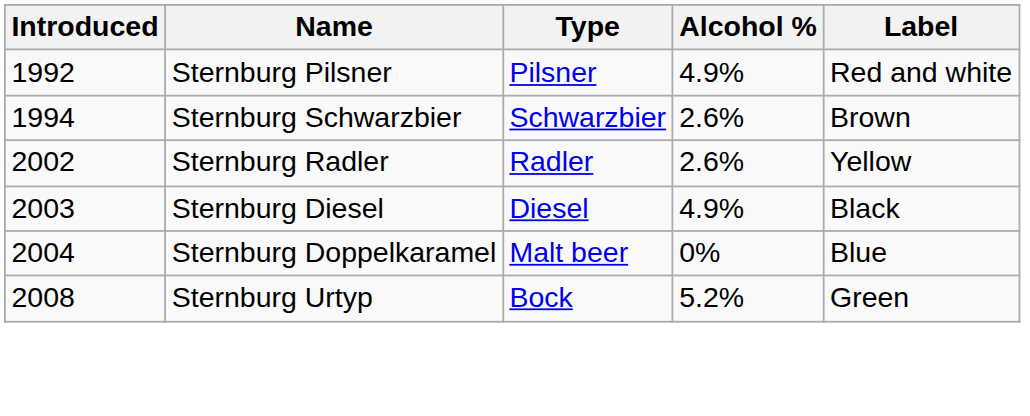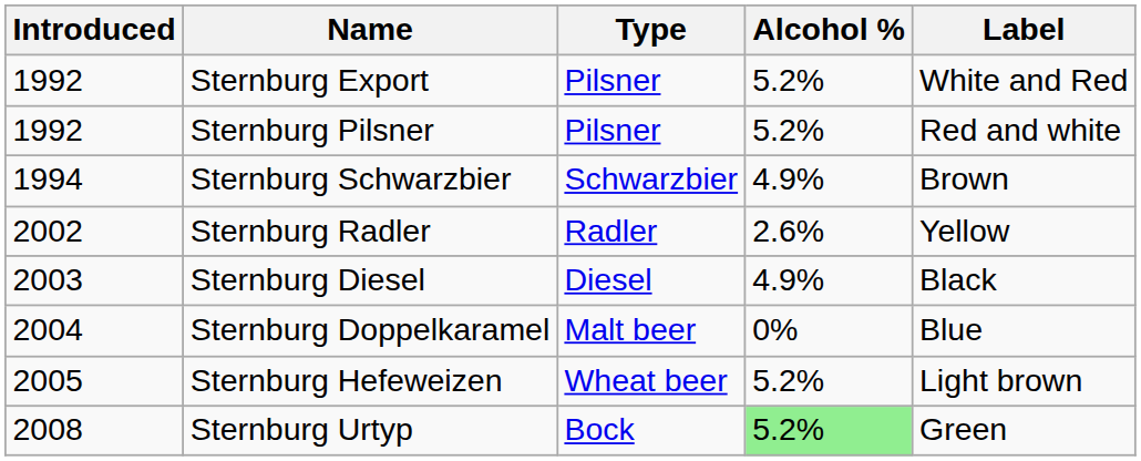 <table class="sortable wikitable">
 <tr>
 <th>Introduced</th>
 <th>Name</th>
 <th>Type</th>
 <th>Alcohol %</th>
 <th>Label</th>
 </tr>
 <tr>
 <td>1992</td>
+<td>Sternburg Export</td>
+<td><a href='#'>Pilsner</a></td>
+<td>5.2%</td>
+<td>White and Red</td>
+</tr>
+<tr>
+<td>1992</td>
 <td>Sternburg Pilsner</td>
 <td><a href='#'>Pilsner</a></td>
-<td>4.9%</td>
+<td>5.2%</td>
 <td>Red and white</td>
 </tr>
 <tr>
 <td>1994</td>
 <td>Sternburg Schwarzbier</td>
 <td><a href='#'>Schwarzbier</a></td>
-<td>2.6%</td>
+<td>4.9%</td>
 <td>Brown</td>
 </tr>
 <tr>
 <td>2002</td>
 <td>Sternburg Radler</td>
 <td><a href='#'>Radler</a></td>
 <td>2.6%</td>
 <td>Yellow</td>
 </tr>
 <tr>
 <td>2003</td>
 <td>Sternburg Diesel</td>
 <td><a href='#'>Diesel</a></td>
 <td>4.9%</td>
 <td>Black</td>
 </tr>
 <tr>
 <td>2004</td>
 <td>Sternburg Doppelkaramel</td>
 <td><a href='#'>Malt beer</a></td>
 <td>0%</td>
 <td>Blue</td>
 </tr>
 <tr>
+<td>2005</td>
+<td>Sternburg Hefeweizen</td>
+<td><a href='#'>Wheat beer</a></td>
+<td>5.2%</td>
+<td>Light brown</td>
+</tr>
+<tr>
 <td>2008</td>
 <td>Sternburg Urtyp</td>
 <td><a href='#'>Bock</a></td>
-<td>5.2%</td>
+<td style="background: lightgreen;">5.2%</td>
 <td>Green</td>
 </tr>
 </table>
